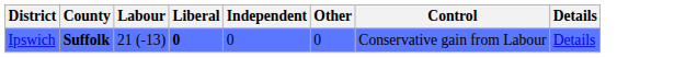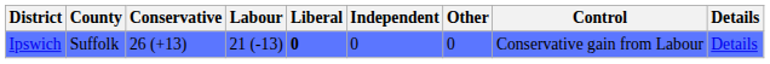 <table class="wikitable">
 <tr border=1 cellspacing=0 cellpadding=5>
 <th>District</th>
 <th>County</th>
+<th>Conservative</th>
 <th>Labour</th>
 <th>Liberal</th>
 <th>Independent</th>
 <th>Other</th>
 <th>Control</th>
 <th>Details</th>
 </tr>
 <tr bgcolor=5B76FF>
 <td><a href='#'>Ipswich</a></td>
-<td><strong>Suffolk</strong></td>
+<td>Suffolk</td>
+<td>26 (+13)</td>
 <td>21 (-13)</td>
 <td><strong>0</strong></td>
 <td>0</td>
 <td>0</td>
 <td>Conservative gain from Labour</td>
 <td><a href='#'>Details</a></td>
 </tr>
 </table>
